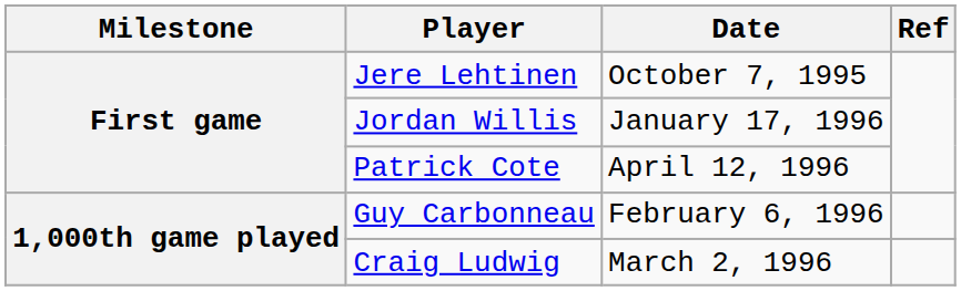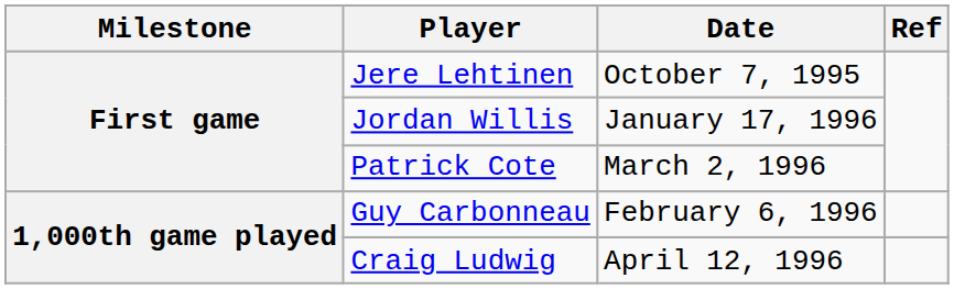 <table class="wikitable">
 <tr>
 <th scope="col">Milestone</th>
 <th scope="col">Player</th>
 <th scope="col">Date</th>
 <th scope="col">Ref</th>
 </tr>
 <tr>
 <th rowspan=3>First game</th>
 <td><a href='#'>Jere Lehtinen</a></td>
 <td>October 7, 1995</td>
 <td rowspan=3></td>
 </tr>
 <tr>
 <td><a href='#'>Jordan Willis</a></td>
 <td>January 17, 1996</td>
 </tr>
 <tr>
 <td><a href='#'>Patrick Cote</a></td>
-<td>April 12, 1996</td>
+<td>March 2, 1996</td>
 </tr>
 <tr>
 <th rowspan=2>1,000th game played</th>
 <td><a href='#'>Guy Carbonneau</a></td>
 <td>February 6, 1996</td>
 <td></td>
 </tr>
 <tr>
 <td><a href='#'>Craig Ludwig</a></td>
-<td>March 2, 1996</td>
+<td>April 12, 1996</td>
 <td></td>
 </tr>
 </table>
